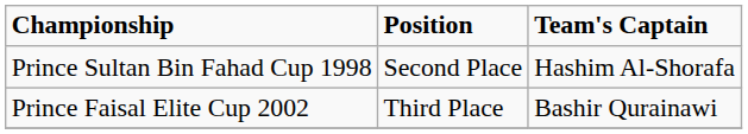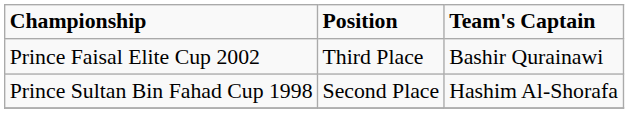 <table class="wikitable">
 <tr>
 <td><strong>Championship</strong></td>
 <td><strong>Position</strong></td>
 <td><strong>Team's Captain</strong></td>
 </tr>
 <tr>
+<td>Prince Faisal Elite Cup 2002</td>
+<td>Third Place</td>
+<td>Bashir Qurainawi</td>
+</tr>
+<tr>
 <td>Prince Sultan Bin Fahad Cup 1998</td>
 <td>Second Place</td>
 <td> Hashim Al-Shorafa</td>
 </tr>
 <tr>
-<td>Prince Faisal Elite Cup 2002</td>
-<td>Third Place</td>
-<td>Bashir Qurainawi</td>
-</tr>
-<tr>
 </tr>
 </table>
